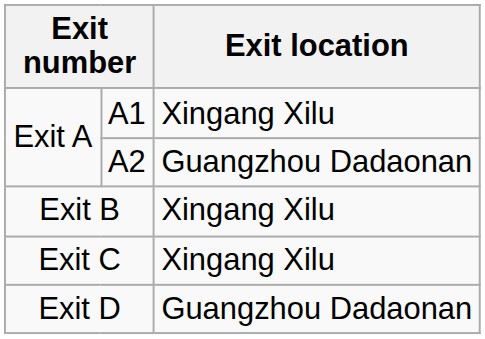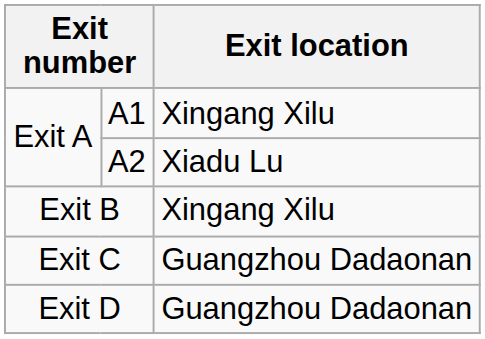 <table class="wikitable">
 <tr>
 <th style="width:70px" colspan="2">Exit number</th>
 <th>Exit location</th>
 </tr>
 <tr>
 <td align="center" rowspan="2">Exit A</td>
 <td>A1</td>
 <td>Xingang Xilu</td>
 </tr>
 <tr>
 <td>A2</td>
-<td>Guangzhou Dadaonan</td>
+<td>Xiadu Lu</td>
 </tr>
 <tr>
 <td align="center" colspan="2">Exit B</td>
 <td>Xingang Xilu</td>
 </tr>
 <tr>
 <td align="center" colspan="2">Exit C</td>
-<td>Xingang Xilu</td>
+<td>Guangzhou Dadaonan</td>
 </tr>
 <tr>
 <td align="center" colspan="2">Exit D</td>
 <td>Guangzhou Dadaonan</td>
 </tr>
 </table>
